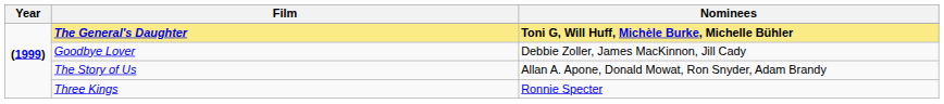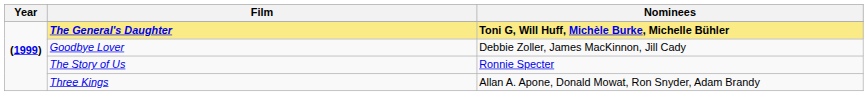 <table class="wikitable" style="width:100%">
 <tr bgcolor="#bebebe">
 <th width="5%">Year</th>
 <th width="50%">Film</th>
 <th width="45%">Nominees</th>
 </tr>
 <tr>
 <td rowspan=5 style="text-align:center"><strong>(<a href='#'>1999</a>)</strong><br> <br></td>
 </tr>
 <tr style="background:#FAEB86">
 <td><strong><em><a href='#'>The General's Daughter</a></em></strong></td>
 <td><strong>Toni G, Will Huff, <a href='#'>Michèle Burke</a>, Michelle Bühler</strong></td>
 </tr>
 <tr>
 <td><em><a href='#'>Goodbye Lover</a></em></td>
 <td>Debbie Zoller, James MacKinnon, Jill Cady</td>
 </tr>
 <tr>
 <td><em><a href='#'>The Story of Us</a></em></td>
-<td>Allan A. Apone, Donald Mowat, Ron Snyder, Adam Brandy</td>
+<td><a href='#'>Ronnie Specter</a></td>
 </tr>
 <tr>
 <td><em><a href='#'>Three Kings</a></em></td>
-<td><a href='#'>Ronnie Specter</a></td>
+<td>Allan A. Apone, Donald Mowat, Ron Snyder, Adam Brandy</td>
 </tr>
 </table>
